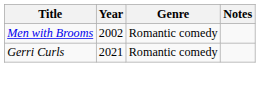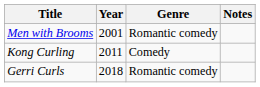 <table class="wikitable sortable">
 <tr>
 <th>Title</th>
 <th>Year</th>
 <th>Genre</th>
 <th>Notes</th>
 </tr>
 <tr>
 <td><em><a href='#'>Men with Brooms</a></em></td>
-<td>2002</td>
+<td>2001</td>
 <td>Romantic comedy</td>
 <td></td>
 </tr>
 <tr>
+<td><em>Kong Curling</em></td>
+<td>2011</td>
+<td>Comedy</td>
+<td></td>
+</tr>
+<tr>
 <td><em>Gerri Curls</em></td>
-<td>2021</td>
+<td>2018</td>
 <td>Romantic comedy</td>
 <td></td>
 </tr>
 </table>
